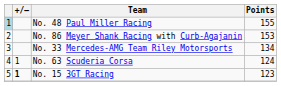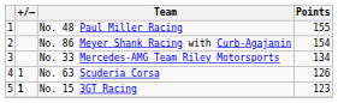 <table class="wikitable" style="font-size: 95%;">
 <tr>
 <th scope="col"></th>
 <th scope="col">+/–</th>
 <th scope="col">Team</th>
 <th scope="col">Points</th>
 </tr>
 <tr>
-<td align=center style="background: lightblue;">1</td>
+<td align=center>1</td>
 <td align="left"></td>
 <td> No. 48 <a href='#'>Paul Miller Racing</a></td>
 <td align=right>155</td>
 </tr>
 <tr>
 <td align=center>2</td>
 <td align="left"></td>
 <td> No. 86 <a href='#'>Meyer Shank Racing</a> with <a href='#'>Curb-Agajanin</a></td>
-<td align=right>153</td>
+<td align=right>154</td>
 </tr>
 <tr>
 <td align=center>3</td>
 <td align="left"></td>
 <td> No. 33 <a href='#'>Mercedes-AMG Team Riley Motorsports</a></td>
 <td align=right>134</td>
 </tr>
 <tr>
 <td align=center>4</td>
 <td align="left"> 1</td>
 <td> No. 63 <a href='#'>Scuderia Corsa</a></td>
-<td align=right>124</td>
+<td align=right>126</td>
 </tr>
 <tr>
 <td align=center>5</td>
 <td align="left"><strong> 1</strong></td>
 <td> No. 15 <a href='#'>3GT Racing</a></td>
 <td align=right>123</td>
 </tr>
 <tr>
 </tr>
 </table>
